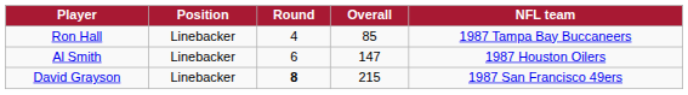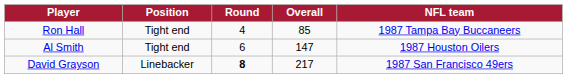 <table class="wikitable" width="65%">
 <tr align="center"  style="background:#A81933;color:#FFFFFF;">
 <td><strong>Player</strong></td>
 <td><strong>Position</strong></td>
 <td><strong>Round</strong></td>
 <td><strong>Overall</strong></td>
 <td><strong>NFL team</strong></td>
 </tr>
 <tr align="center" bgcolor="">
 <td><a href='#'>Ron Hall</a></td>
-<td>Linebacker</td>
+<td>Tight end</td>
 <td>4</td>
 <td>85</td>
 <td><a href='#'>1987 Tampa Bay Buccaneers</a></td>
 </tr>
 <tr align="center" bgcolor="">
 <td><a href='#'>Al Smith</a></td>
-<td>Linebacker</td>
+<td>Tight end</td>
 <td>6</td>
 <td>147</td>
 <td><a href='#'>1987 Houston Oilers</a></td>
 </tr>
 <tr align="center" bgcolor="">
 <td><a href='#'>David Grayson</a></td>
 <td>Linebacker</td>
 <td><strong>8</strong></td>
-<td>215</td>
+<td>217</td>
 <td><a href='#'>1987 San Francisco 49ers</a></td>
 </tr>
 </table>
